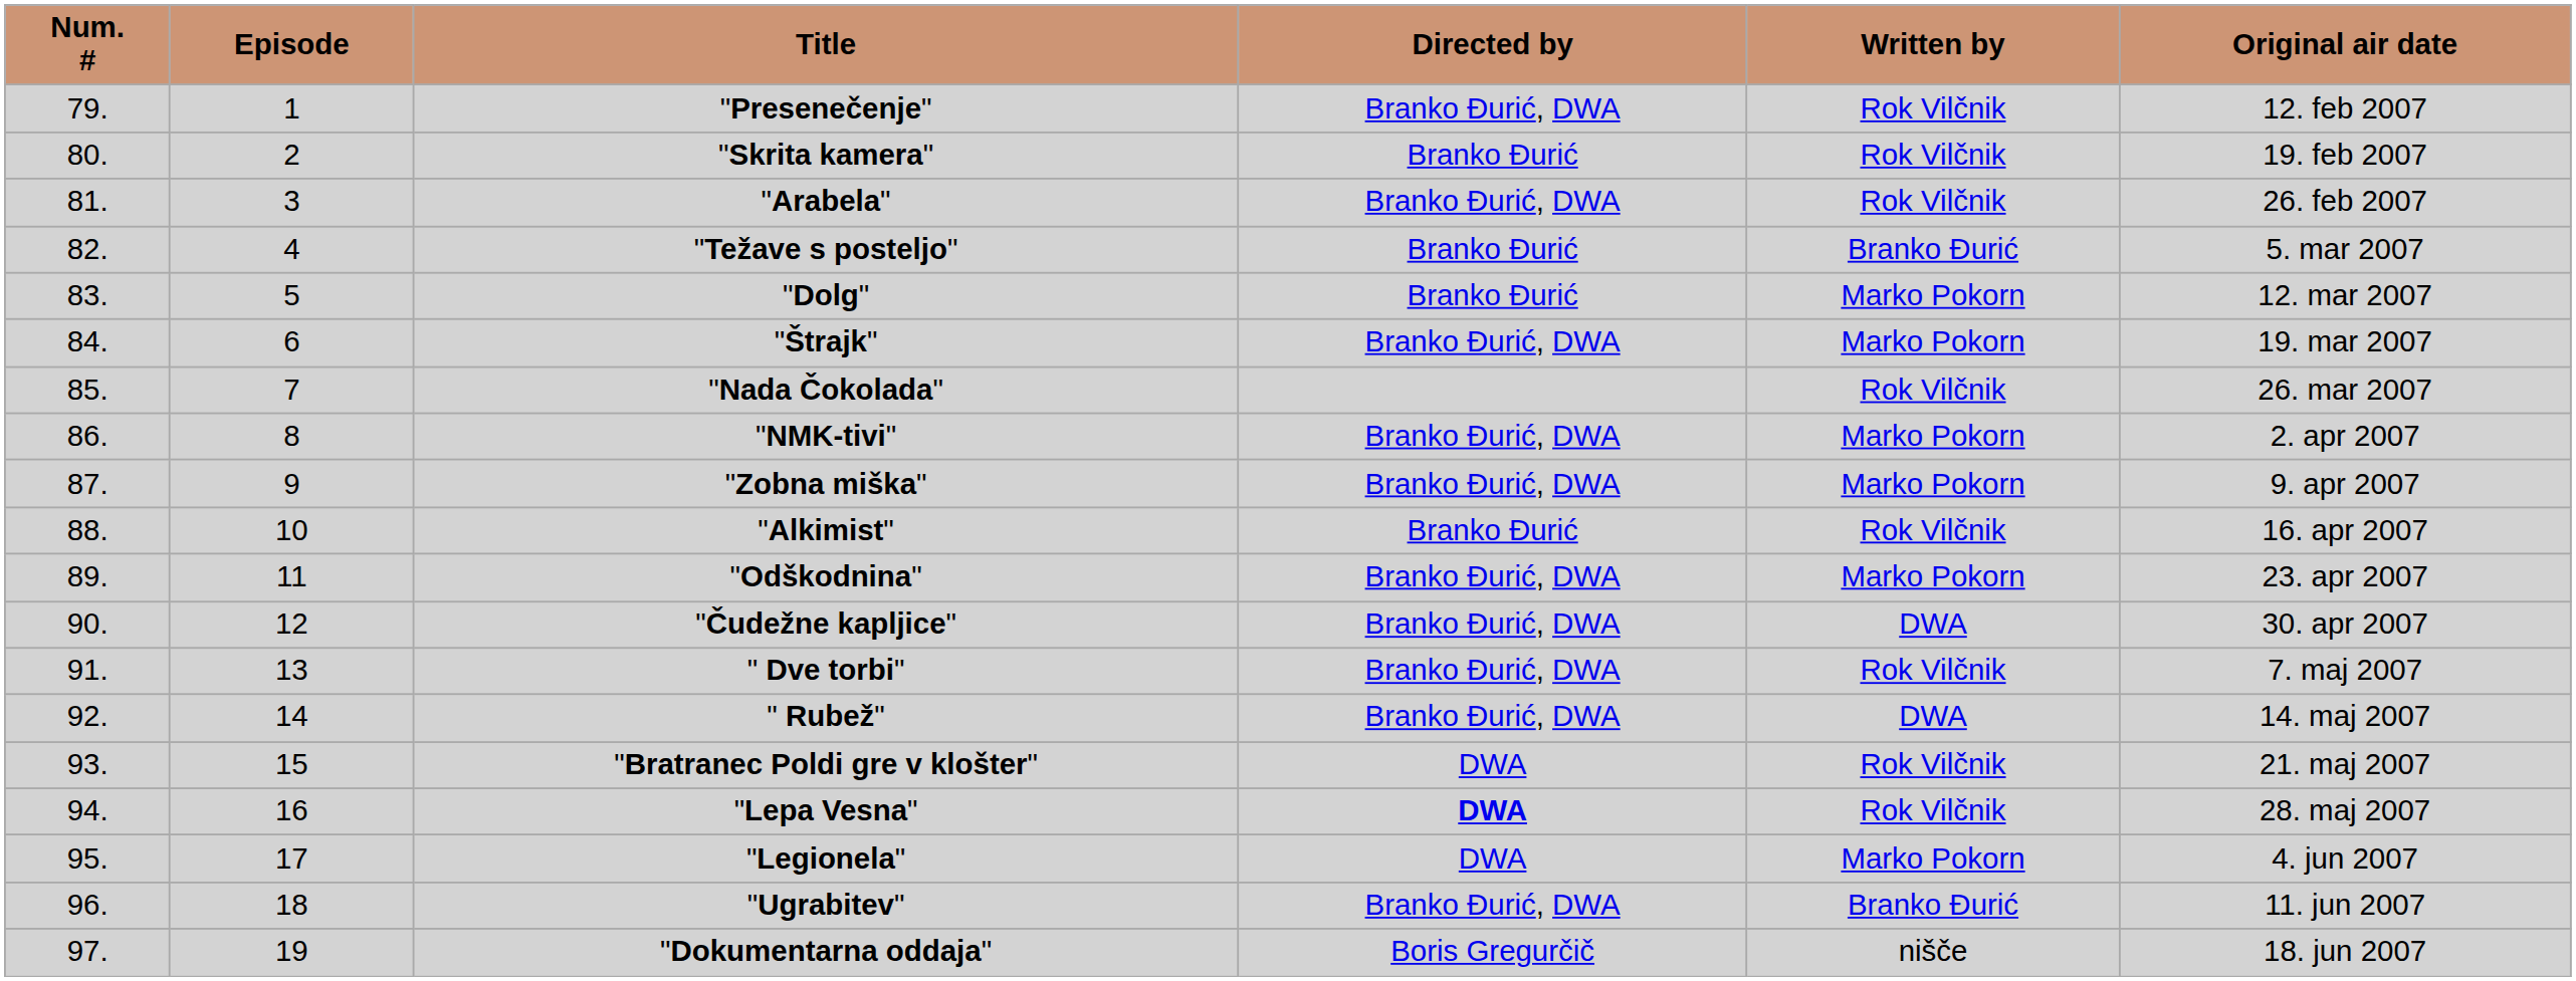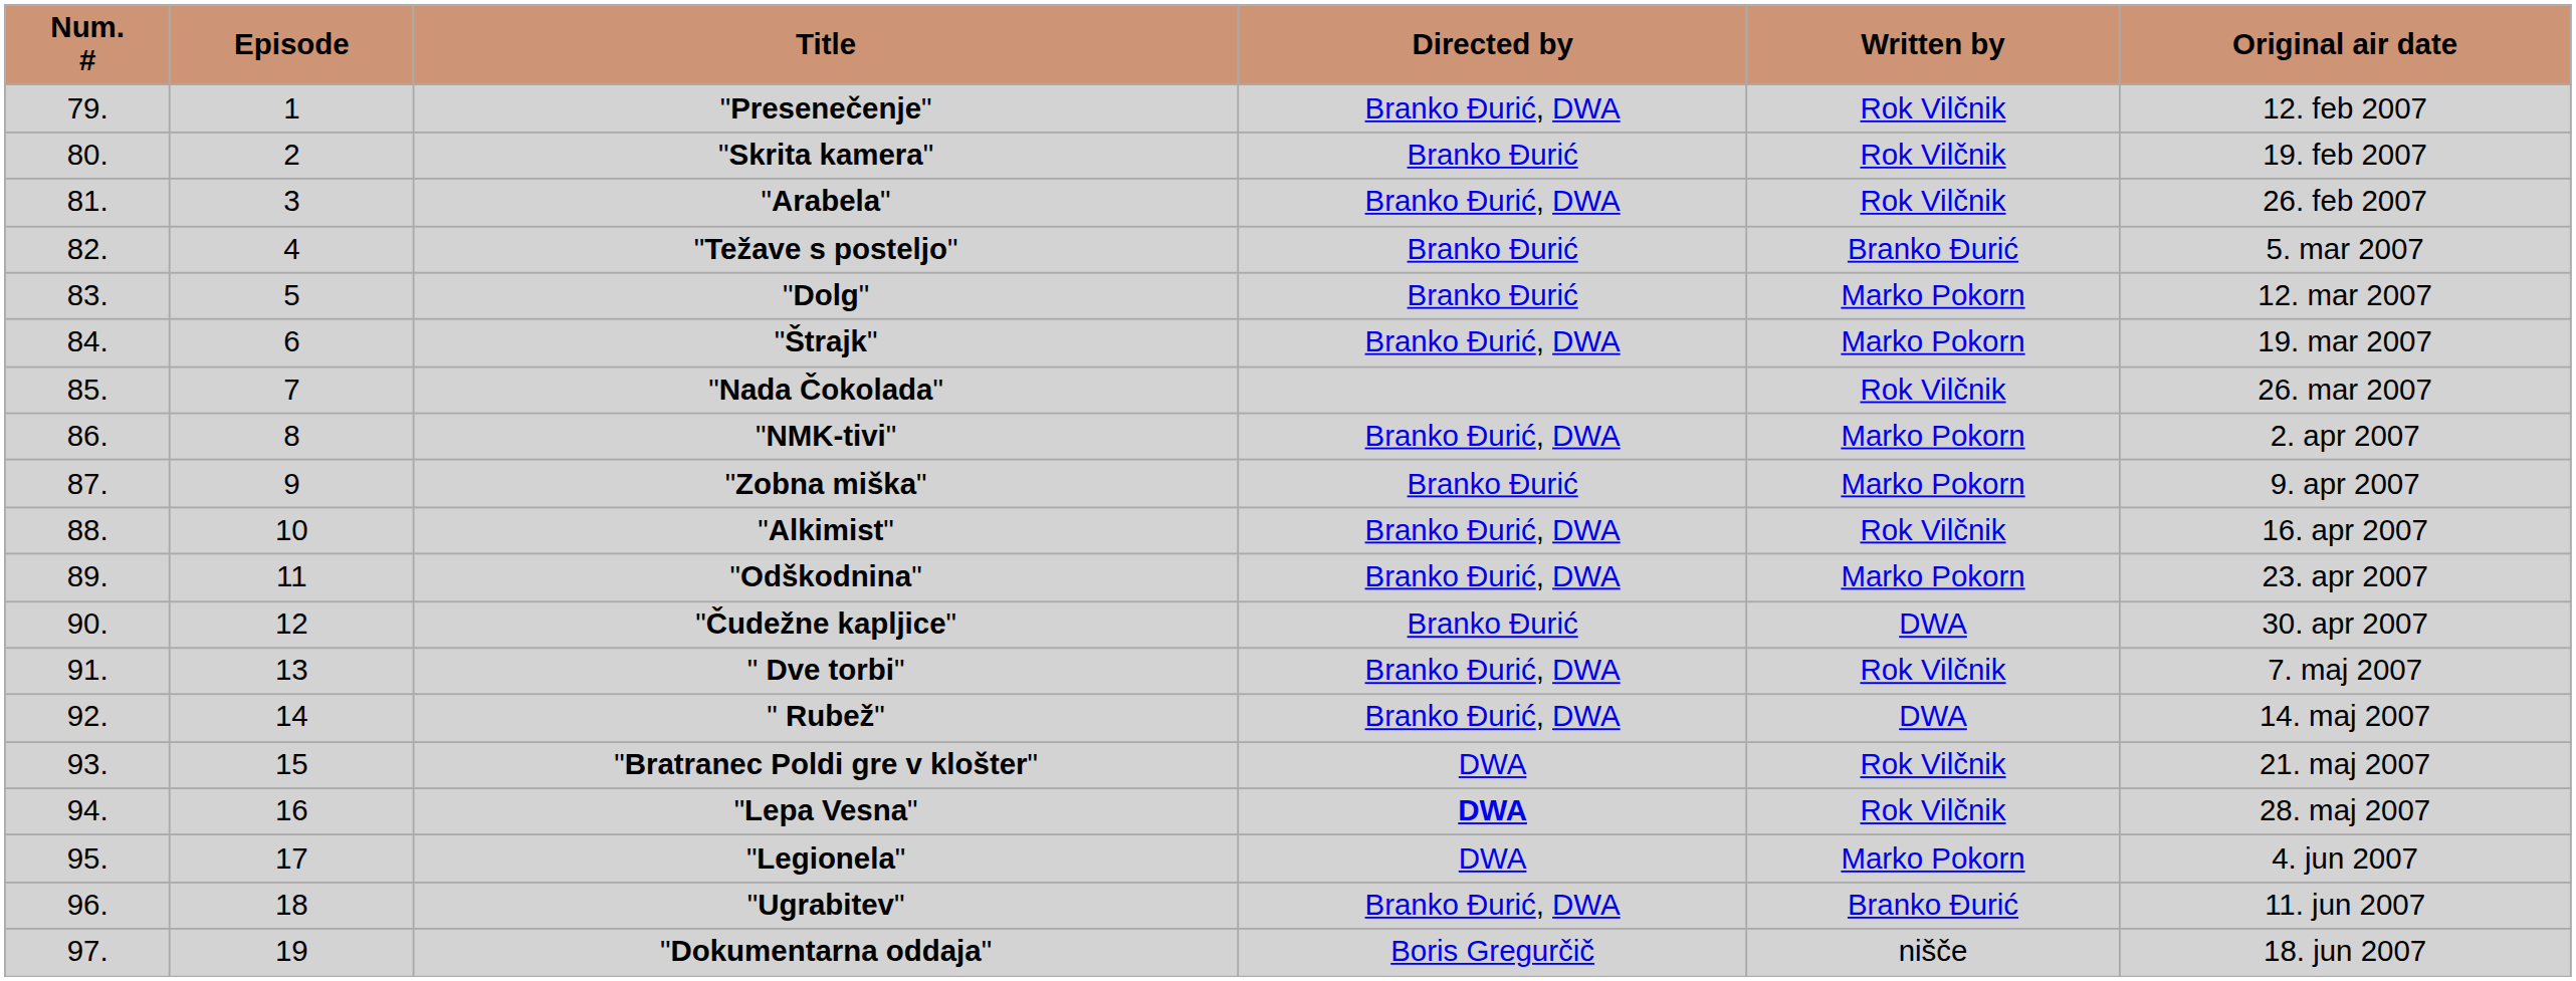 <table class="wikitable" style="width:70%; background:#D3D3D3">
 <tr>
 <th style="background:#CD9575; color:#000; text-align:center;">Num.<br>#</th>
 <th style="background:#CD9575; color:#000; text-align:center;">Episode</th>
 <th style="background:#CD9575; color:#000; text-align:center;">Title</th>
 <th style="background:#CD9575; color:#000; text-align:center;">Directed by</th>
 <th style="background:#CD9575; color:#000; text-align:center;">Written by</th>
 <th style="background:#CD9575; color:#000; text-align:center;">Original air date</th>
 </tr>
 <tr>
 <td align=center>79.</td>
 <td align=center>1</td>
 <td align=center>"<strong>Presenečenje</strong>"</td>
 <td align=center><a href='#'>Branko Đurić</a>, <a href='#'>DWA</a></td>
 <td align=center><a href='#'>Rok Vilčnik</a></td>
 <td align=center>12. feb 2007</td>
 </tr>
 <tr>
 <td align=center>80.</td>
 <td align=center>2</td>
 <td align=center>"<strong>Skrita kamera</strong>"</td>
 <td align=center><a href='#'>Branko Đurić</a></td>
 <td align=center><a href='#'>Rok Vilčnik</a></td>
 <td align=center>19. feb 2007</td>
 </tr>
 <tr>
 <td align=center>81.</td>
 <td align=center>3</td>
 <td align=center>"<strong>Arabela</strong>"</td>
 <td align=center><a href='#'>Branko Đurić</a>, <a href='#'>DWA</a></td>
 <td align=center><a href='#'>Rok Vilčnik</a></td>
 <td align=center>26. feb 2007</td>
 </tr>
 <tr>
 <td align=center>82.</td>
 <td align=center>4</td>
 <td align=center>"<strong>Težave s posteljo</strong>"</td>
 <td align=center><a href='#'>Branko Đurić</a></td>
 <td align=center><a href='#'>Branko Đurić</a></td>
 <td align=center>5. mar 2007</td>
 </tr>
 <tr>
 <td align=center>83.</td>
 <td align=center>5</td>
 <td align=center>"<strong>Dolg</strong>"</td>
 <td align=center><a href='#'>Branko Đurić</a></td>
 <td align=center><a href='#'>Marko Pokorn</a></td>
 <td align=center>12. mar 2007</td>
 </tr>
 <tr>
 <td align=center>84.</td>
 <td align=center>6</td>
 <td align=center>"<strong>Štrajk</strong>"</td>
 <td align=center><a href='#'>Branko Đurić</a>, <a href='#'>DWA</a></td>
 <td align=center><a href='#'>Marko Pokorn</a></td>
 <td align=center>19. mar 2007</td>
 </tr>
 <tr>
 <td align=center>85.</td>
 <td align=center>7</td>
 <td align=center>"<strong>Nada Čokolada</strong>"</td>
 <td align=center></td>
 <td align=center><a href='#'>Rok Vilčnik</a></td>
 <td align=center>26. mar 2007</td>
 </tr>
 <tr>
 <td align=center>86.</td>
 <td align=center>8</td>
 <td align=center>"<strong>NMK-tivi</strong>"</td>
 <td align=center><a href='#'>Branko Đurić</a>, <a href='#'>DWA</a></td>
 <td align=center><a href='#'>Marko Pokorn</a></td>
 <td align=center>2. apr 2007</td>
 </tr>
 <tr>
 <td align=center>87.</td>
 <td align=center>9</td>
 <td align=center>"<strong>Zobna miška</strong>"</td>
-<td align=center><a href='#'>Branko Đurić</a>, <a href='#'>DWA</a></td>
+<td align=center><a href='#'>Branko Đurić</a></td>
 <td align=center><a href='#'>Marko Pokorn</a></td>
 <td align=center>9. apr 2007</td>
 </tr>
 <tr>
 <td align=center>88.</td>
 <td align=center>10</td>
 <td align=center>"<strong>Alkimist</strong>"</td>
-<td align=center><a href='#'>Branko Đurić</a></td>
+<td align=center><a href='#'>Branko Đurić</a>, <a href='#'>DWA</a></td>
 <td align=center><a href='#'>Rok Vilčnik</a></td>
 <td align=center>16. apr 2007</td>
 </tr>
 <tr>
 <td align=center>89.</td>
 <td align=center>11</td>
 <td align=center>"<strong>Odškodnina</strong>"</td>
 <td align=center><a href='#'>Branko Đurić</a>, <a href='#'>DWA</a></td>
 <td align=center><a href='#'>Marko Pokorn</a></td>
 <td align=center>23. apr 2007</td>
 </tr>
 <tr>
 <td align=center>90.</td>
 <td align=center>12</td>
 <td align=center>"<strong>Čudežne kapljice</strong>"</td>
-<td align=center><a href='#'>Branko Đurić</a>, <a href='#'>DWA</a></td>
+<td align=center><a href='#'>Branko Đurić</a></td>
 <td align=center><a href='#'>DWA</a></td>
 <td align=center>30. apr 2007</td>
 </tr>
 <tr>
 <td align=center>91.</td>
 <td align=center>13</td>
 <td align=center>"<strong> Dve torbi</strong>"</td>
 <td align=center><a href='#'>Branko Đurić</a>, <a href='#'>DWA</a></td>
 <td align=center><a href='#'>Rok Vilčnik</a></td>
 <td align=center>7. maj 2007</td>
 </tr>
 <tr>
 <td align=center>92.</td>
 <td align=center>14</td>
 <td align=center>"<strong> Rubež</strong>"</td>
 <td align=center><a href='#'>Branko Đurić</a>, <a href='#'>DWA</a></td>
 <td align=center><a href='#'>DWA</a></td>
 <td align=center>14. maj 2007</td>
 </tr>
 <tr>
 <td align=center>93.</td>
 <td align=center>15</td>
 <td align=center>"<strong>Bratranec Poldi gre v klošter</strong>"</td>
 <td align=center><a href='#'>DWA</a></td>
 <td align=center><a href='#'>Rok Vilčnik</a></td>
 <td align=center>21. maj 2007</td>
 </tr>
 <tr>
 <td align=center>94.</td>
 <td align=center>16</td>
 <td align=center>"<strong>Lepa Vesna</strong>"</td>
 <td align=center><strong><a href='#'>DWA</a></strong></td>
 <td align=center><a href='#'>Rok Vilčnik</a></td>
 <td align=center>28. maj 2007</td>
 </tr>
 <tr>
 <td align=center>95.</td>
 <td align=center>17</td>
 <td align=center>"<strong>Legionela</strong>"</td>
 <td align=center><a href='#'>DWA</a></td>
 <td align=center><a href='#'>Marko Pokorn</a></td>
 <td align=center>4. jun 2007</td>
 </tr>
 <tr>
 <td align=center>96.</td>
 <td align=center>18</td>
 <td align=center>"<strong>Ugrabitev</strong>"</td>
 <td align=center><a href='#'>Branko Đurić</a>, <a href='#'>DWA</a></td>
 <td align=center><a href='#'>Branko Đurić</a></td>
 <td align=center>11. jun 2007</td>
 </tr>
 <tr>
 <td align=center>97.</td>
 <td align=center>19</td>
 <td align=center>"<strong>Dokumentarna oddaja</strong>"</td>
 <td align=center><a href='#'>Boris Gregurčič</a></td>
 <td align=center>nišče</td>
 <td align=center>18. jun 2007</td>
 </tr>
 </table>
